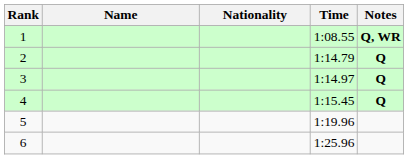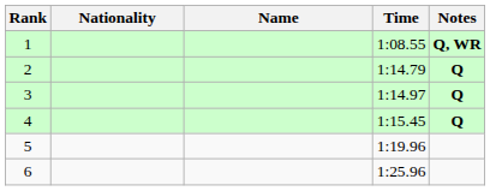 <table class="wikitable sortable" style="text-align:center">
 <tr>
 <th>Rank</th>
+<th style="width:125px">Nationality</th>
 <th style="width:180px">Name</th>
-<th style="width:125px">Nationality</th>
 <th>Time</th>
 <th>Notes</th>
 </tr>
 <tr style="background:#cfc;">
 <td>1</td>
 <td style="text-align:left;"></td>
 <td style="text-align:left;"></td>
 <td>1:08.55</td>
 <td><strong>Q, WR</strong></td>
 </tr>
 <tr style="background:#cfc;">
 <td>2</td>
 <td style="text-align:left;"></td>
 <td style="text-align:left;"></td>
 <td>1:14.79</td>
 <td><strong>Q</strong></td>
 </tr>
 <tr style="background:#cfc;">
 <td>3</td>
 <td style="text-align:left;"></td>
 <td style="text-align:left;"></td>
 <td>1:14.97</td>
 <td><strong>Q</strong></td>
 </tr>
 <tr style="background:#cfc;">
 <td>4</td>
 <td style="text-align:left;"></td>
 <td style="text-align:left;"></td>
 <td>1:15.45</td>
 <td><strong>Q</strong></td>
 </tr>
 <tr>
 <td>5</td>
 <td style="text-align:left;"></td>
 <td style="text-align:left;"></td>
 <td>1:19.96</td>
 <td></td>
 </tr>
 <tr>
 <td>6</td>
 <td style="text-align:left;"></td>
 <td style="text-align:left;"></td>
 <td>1:25.96</td>
 <td></td>
 </tr>
 </table>
